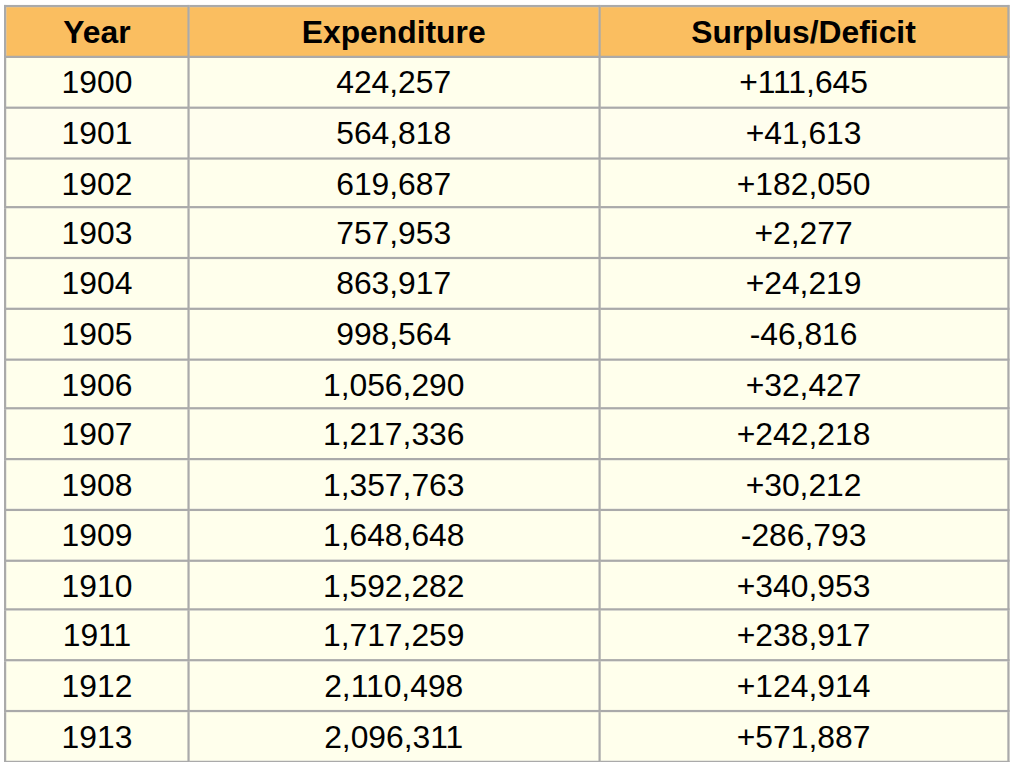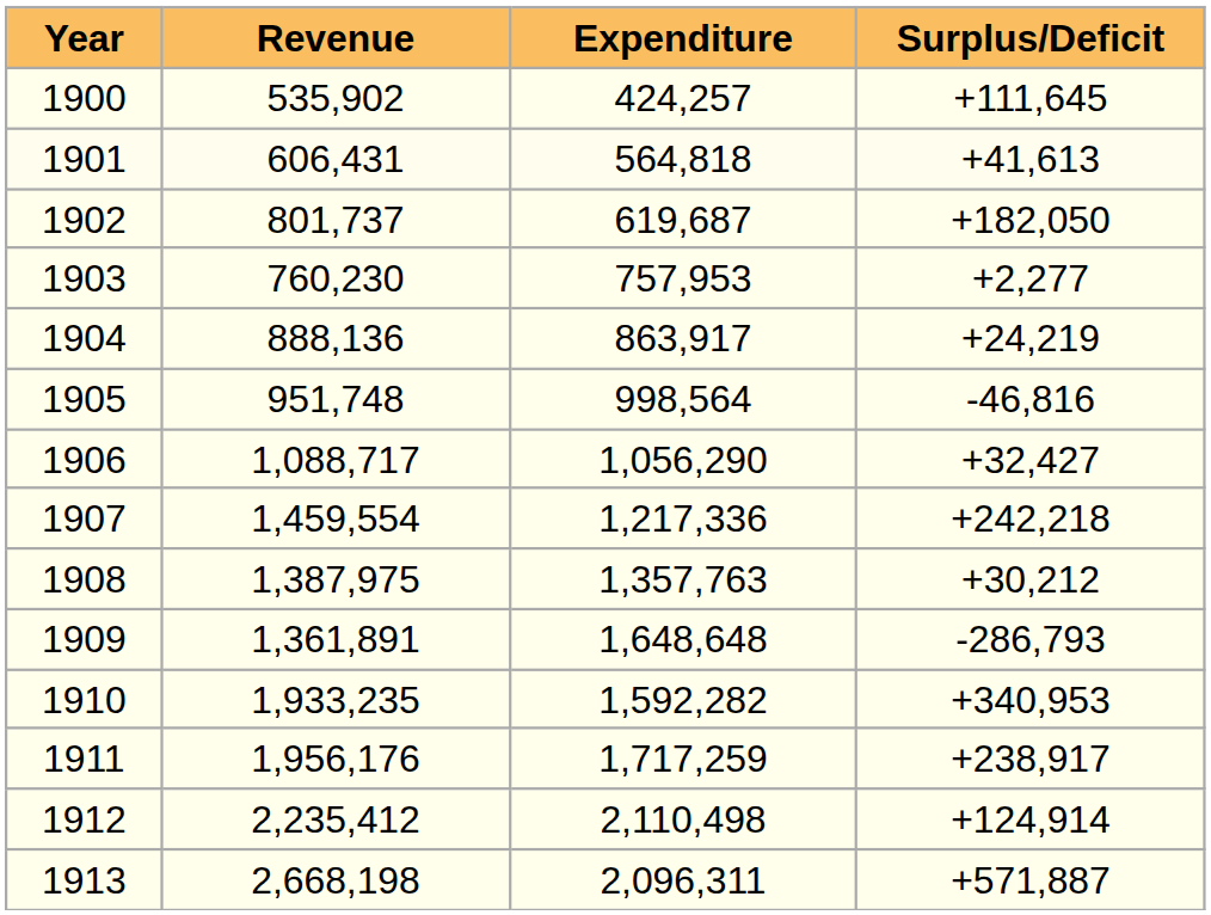 <table class="wikitable sortable" style="font-size:90%; width:36%; float:left; padding:0.2em">
 <tr align=center>
 <th style="background:#fabe60; width:13%;">Year</th>
+<th style="background:#fabe60; width:29%;">Revenue</th>
 <th style="background:#fabe60; width:29%;">Expenditure</th>
 <th style="background:#fabe60; width:29%;">Surplus/Deficit</th>
 </tr>
 <tr style="vertical-align:top; background:#ffffec;">
 <td align=center>1900</td>
+<td align=center>535,902</td>
 <td align=center>424,257</td>
 <td align=center>+111,645</td>
 </tr>
 <tr style="vertical-align:top; background:#fffeee;">
 <td align=center>1901</td>
+<td align=center>606,431</td>
 <td align=center>564,818</td>
 <td align=center>+41,613</td>
 </tr>
 <tr style="vertical-align:top; background:#ffffec;">
 <td align=center>1902</td>
+<td align=center>801,737</td>
 <td align=center>619,687</td>
 <td align=center>+182,050</td>
 </tr>
 <tr style="vertical-align:top; background:#ffffec;">
 <td align=center>1903</td>
+<td align=center>760,230</td>
 <td align=center>757,953</td>
 <td align=center>+2,277</td>
 </tr>
 <tr style="vertical-align:top; background:#ffffec;">
 <td align=center>1904</td>
+<td align=center>888,136</td>
 <td align=center>863,917</td>
 <td align=center>+24,219</td>
 </tr>
 <tr style="vertical-align:top; background:#ffffec;">
 <td align=center>1905</td>
+<td align=center>951,748</td>
 <td align=center>998,564</td>
 <td align=center>-46,816</td>
 </tr>
 <tr style="vertical-align:top; background:#ffffec;">
 <td align=center>1906</td>
+<td align=center>1,088,717</td>
 <td align=center>1,056,290</td>
 <td align=center>+32,427</td>
 </tr>
 <tr style="vertical-align:top; background:#ffffec;">
 <td align=center>1907</td>
+<td align=center>1,459,554</td>
 <td align=center>1,217,336</td>
 <td align=center>+242,218</td>
 </tr>
 <tr style="vertical-align:top; background:#ffffec;">
 <td align=center>1908</td>
+<td align=center>1,387,975</td>
 <td align=center>1,357,763</td>
 <td align=center>+30,212</td>
 </tr>
 <tr style="vertical-align:top; background:#ffffec;">
 <td align=center>1909</td>
+<td align=center>1,361,891</td>
 <td align=center>1,648,648</td>
 <td align=center>-286,793</td>
 </tr>
 <tr style="vertical-align:top; background:#ffffec;">
 <td align=center>1910</td>
+<td align=center>1,933,235</td>
 <td align=center>1,592,282</td>
 <td align=center>+340,953</td>
 </tr>
 <tr style="vertical-align:top; background:#ffffec;">
 <td align=center>1911</td>
+<td align=center>1,956,176</td>
 <td align=center>1,717,259</td>
 <td align=center>+238,917</td>
 </tr>
 <tr style="vertical-align:top; background:#ffffec;">
 <td align=center>1912</td>
+<td align=center>2,235,412</td>
 <td align=center>2,110,498</td>
 <td align=center>+124,914</td>
 </tr>
 <tr style="vertical-align:top; background:#ffffec;">
 <td align=center>1913</td>
+<td align=center>2,668,198</td>
 <td align=center>2,096,311</td>
 <td align=center>+571,887</td>
 </tr>
 </table>
